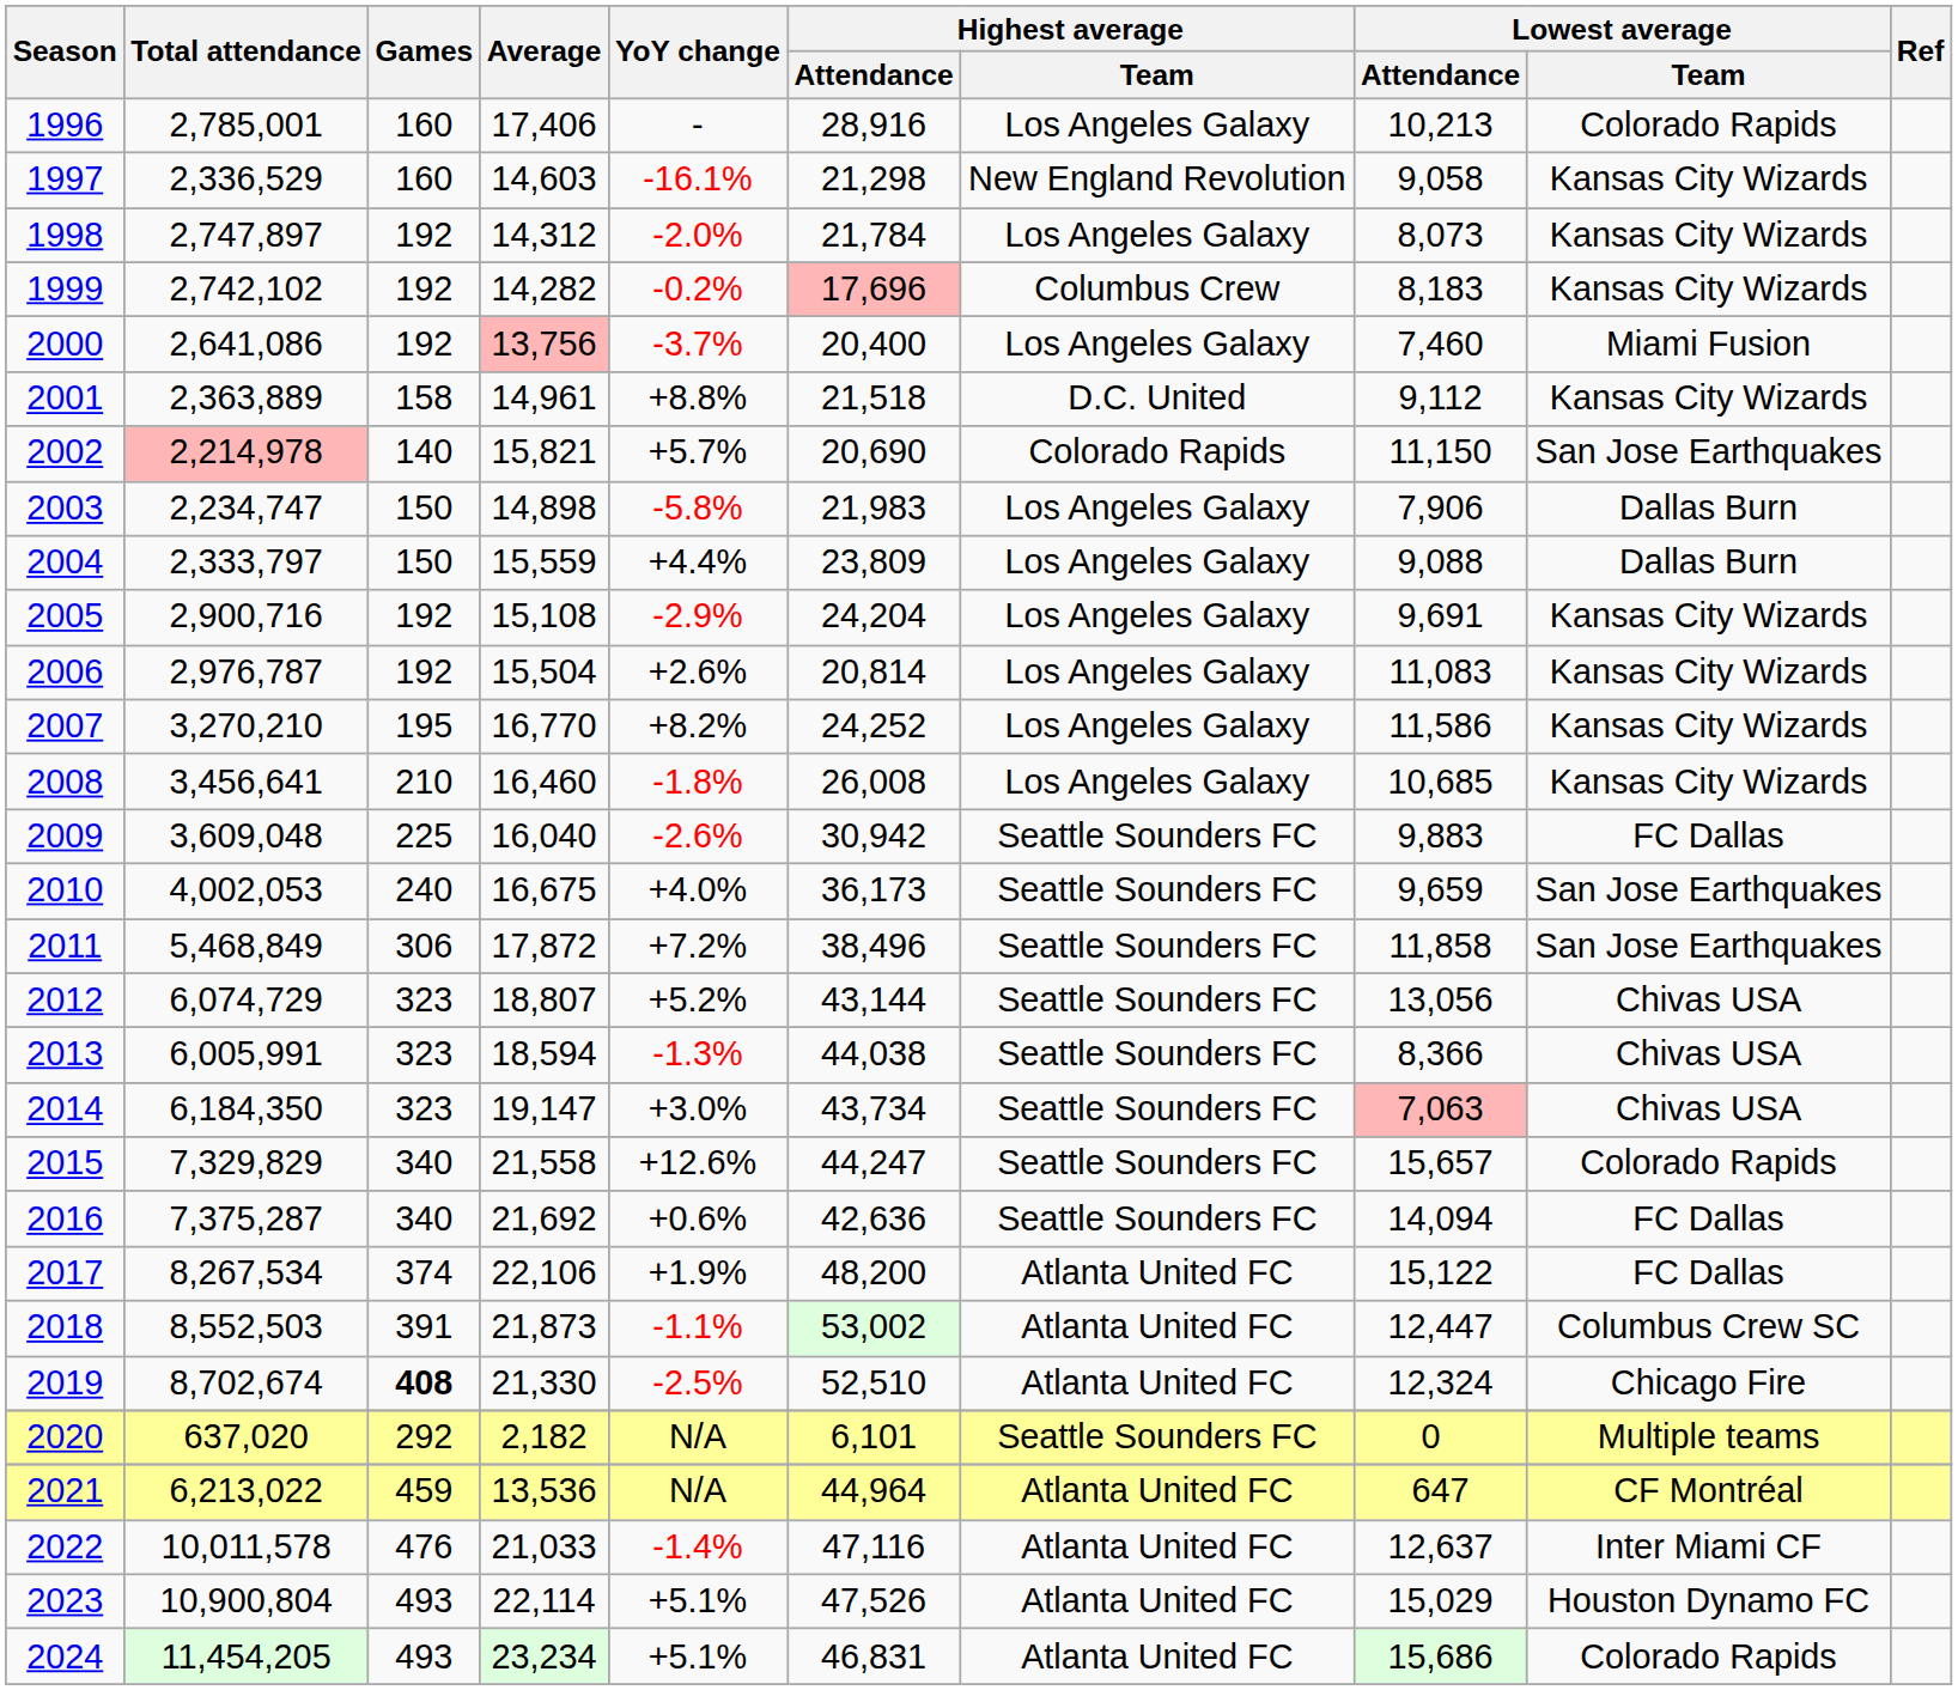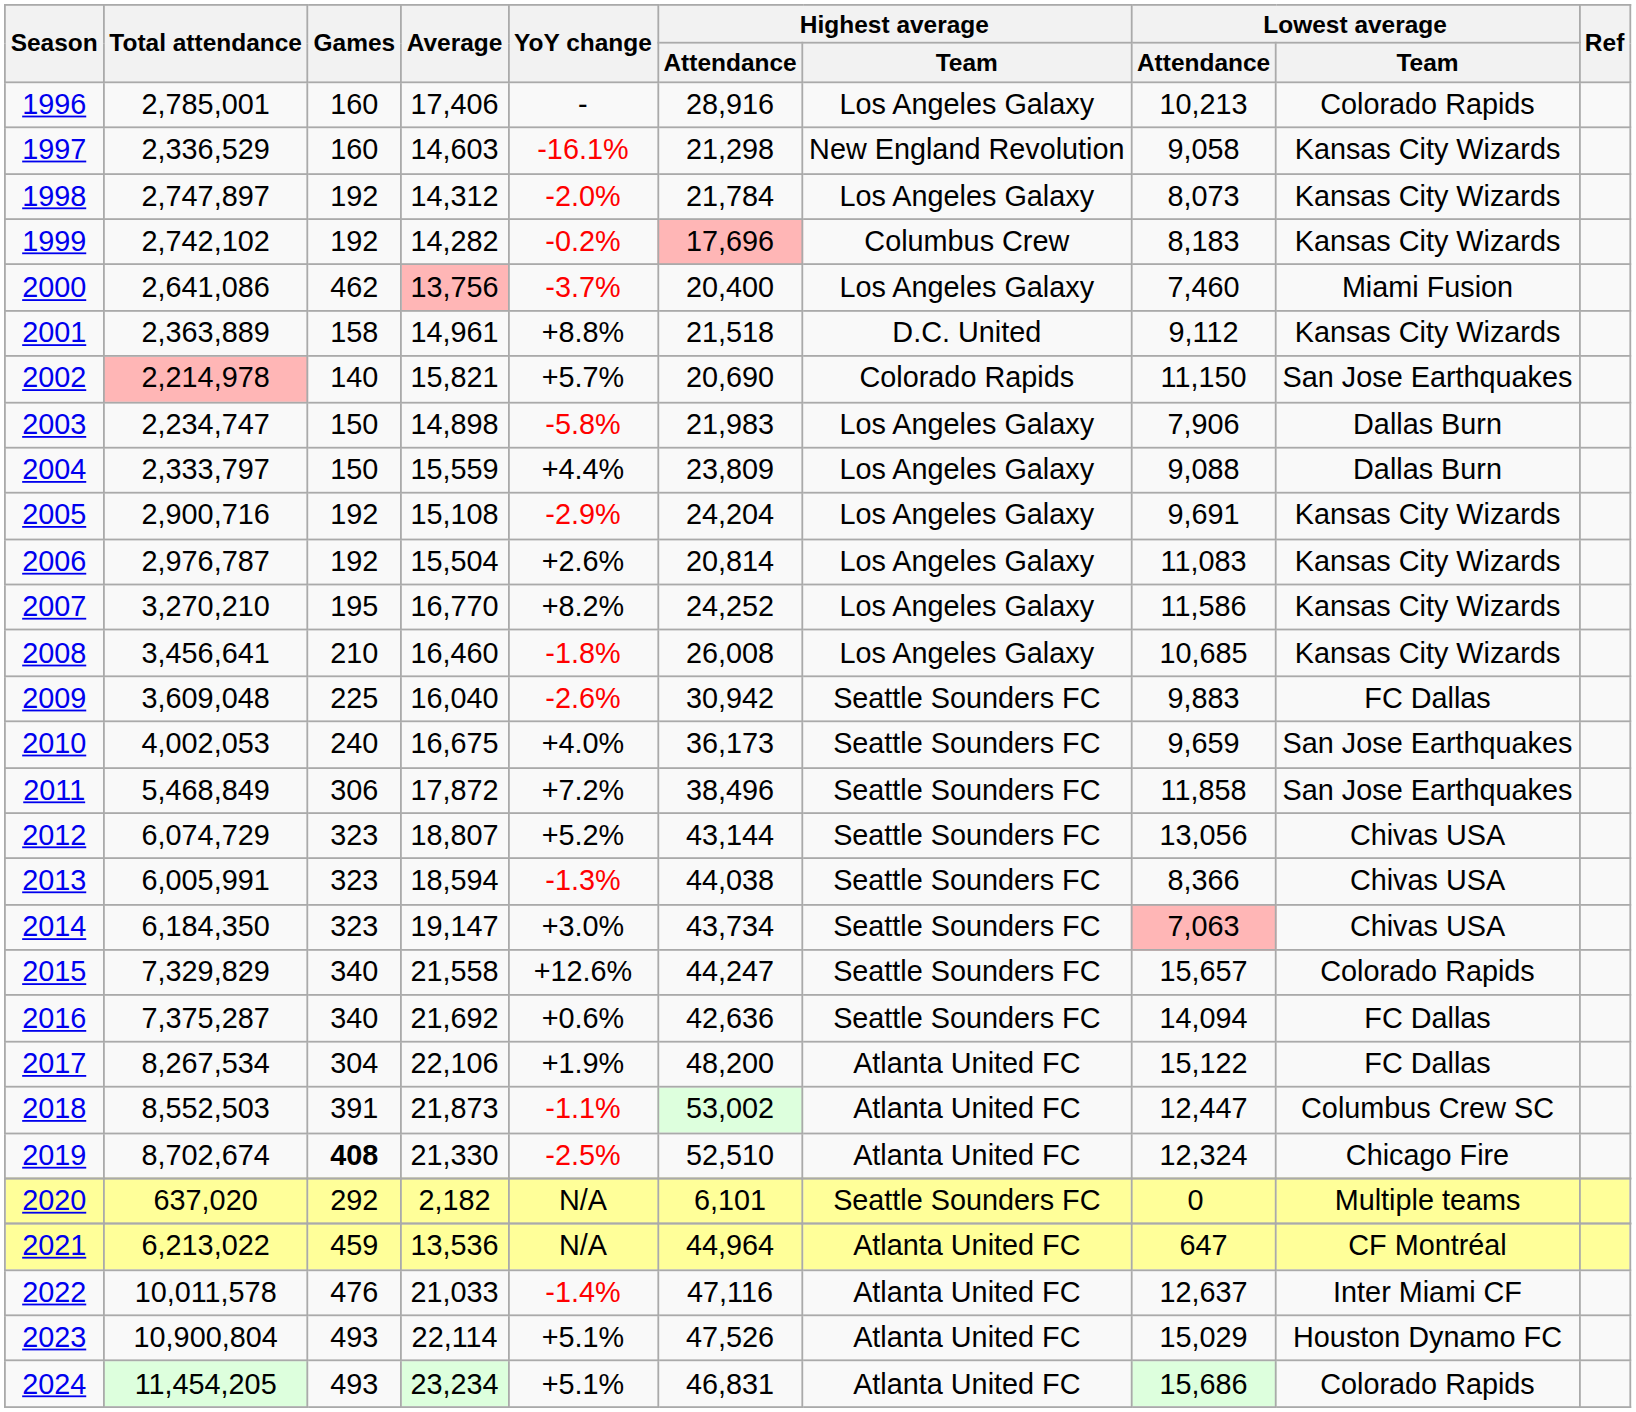 <table class="wikitable sortable" style="text-align:center">
 <tr>
 <th rowspan="2" style=font-size:85%>Season</th>
 <th rowspan="2" style=font-size:85%>Total attendance</th>
 <th rowspan="2" style=font-size:85%>Games</th>
 <th rowspan="2" style=font-size:85%>Average</th>
 <th rowspan="2" style=font-size:85%>YoY change</th>
 <th colspan="2" style=font-size:85%>Highest average</th>
 <th colspan="2" style=font-size:85%>Lowest average</th>
 <th rowspan="2" style=font-size:85% class=unsortable>Ref</th>
 </tr>
 <tr>
 <th style=font-size:85%>Attendance</th>
 <th style=font-size:85% class=unsortable>Team</th>
 <th style=font-size:85%>Attendance</th>
 <th style=font-size:85% class=unsortable>Team</th>
 </tr>
 <tr>
 <td><a href='#'>1996</a></td>
 <td>2,785,001</td>
 <td>160</td>
 <td>17,406</td>
 <td>-</td>
 <td>28,916</td>
 <td>Los Angeles Galaxy</td>
 <td>10,213</td>
 <td>Colorado Rapids</td>
 <td></td>
 </tr>
 <tr>
 <td><a href='#'>1997</a></td>
 <td>2,336,529</td>
 <td>160</td>
 <td>14,603</td>
 <td style="color:red">-16.1%</td>
 <td>21,298</td>
 <td>New England Revolution</td>
 <td>9,058</td>
 <td>Kansas City Wizards</td>
 <td></td>
 </tr>
 <tr>
 <td><a href='#'>1998</a></td>
 <td>2,747,897</td>
 <td>192</td>
 <td>14,312</td>
 <td style="color:red">-2.0%</td>
 <td>21,784</td>
 <td>Los Angeles Galaxy</td>
 <td>8,073</td>
 <td>Kansas City Wizards</td>
 <td></td>
 </tr>
 <tr>
 <td><a href='#'>1999</a></td>
 <td>2,742,102</td>
 <td>192</td>
 <td>14,282</td>
 <td style="color:red">-0.2%</td>
 <td style="background:#ffb6b6;">17,696</td>
 <td>Columbus Crew</td>
 <td>8,183</td>
 <td>Kansas City Wizards</td>
 <td></td>
 </tr>
 <tr>
 <td><a href='#'>2000</a></td>
 <td>2,641,086</td>
-<td>192</td>
+<td>462</td>
 <td style="background:#ffb6b6;">13,756</td>
 <td style="color:red">-3.7%</td>
 <td>20,400</td>
 <td>Los Angeles Galaxy</td>
 <td>7,460</td>
 <td>Miami Fusion</td>
 <td></td>
 </tr>
 <tr>
 <td><a href='#'>2001</a></td>
 <td>2,363,889</td>
 <td>158</td>
 <td>14,961</td>
 <td>+8.8%</td>
 <td>21,518</td>
 <td>D.C. United</td>
 <td>9,112</td>
 <td>Kansas City Wizards</td>
 <td></td>
 </tr>
 <tr>
 <td><a href='#'>2002</a></td>
 <td style="background:#ffb6b6;">2,214,978</td>
 <td>140</td>
 <td>15,821</td>
 <td>+5.7%</td>
 <td>20,690</td>
 <td>Colorado Rapids</td>
 <td>11,150</td>
 <td>San Jose Earthquakes</td>
 <td></td>
 </tr>
 <tr>
 <td><a href='#'>2003</a></td>
 <td>2,234,747</td>
 <td>150</td>
 <td>14,898</td>
 <td style="color:red">-5.8%</td>
 <td>21,983</td>
 <td>Los Angeles Galaxy</td>
 <td>7,906</td>
 <td>Dallas Burn</td>
 <td></td>
 </tr>
 <tr>
 <td><a href='#'>2004</a></td>
 <td>2,333,797</td>
 <td>150</td>
 <td>15,559</td>
 <td>+4.4%</td>
 <td>23,809</td>
 <td>Los Angeles Galaxy</td>
 <td>9,088</td>
 <td>Dallas Burn</td>
 <td></td>
 </tr>
 <tr>
 <td><a href='#'>2005</a></td>
 <td>2,900,716</td>
 <td>192</td>
 <td>15,108</td>
 <td style="color:red">-2.9%</td>
 <td>24,204</td>
 <td>Los Angeles Galaxy</td>
 <td>9,691</td>
 <td>Kansas City Wizards</td>
 <td></td>
 </tr>
 <tr>
 <td><a href='#'>2006</a></td>
 <td>2,976,787</td>
 <td>192</td>
 <td>15,504</td>
 <td>+2.6%</td>
 <td>20,814</td>
 <td>Los Angeles Galaxy</td>
 <td>11,083</td>
 <td>Kansas City Wizards</td>
 <td></td>
 </tr>
 <tr>
 <td><a href='#'>2007</a></td>
 <td>3,270,210</td>
 <td>195</td>
 <td>16,770</td>
 <td>+8.2%</td>
 <td>24,252</td>
 <td>Los Angeles Galaxy</td>
 <td>11,586</td>
 <td>Kansas City Wizards</td>
 <td></td>
 </tr>
 <tr>
 <td><a href='#'>2008</a></td>
 <td>3,456,641</td>
 <td>210</td>
 <td>16,460</td>
 <td style="color:red">-1.8%</td>
 <td>26,008</td>
 <td>Los Angeles Galaxy</td>
 <td>10,685</td>
 <td>Kansas City Wizards</td>
 <td></td>
 </tr>
 <tr>
 <td><a href='#'>2009</a></td>
 <td>3,609,048</td>
 <td>225</td>
 <td>16,040</td>
 <td style="color:red">-2.6%</td>
 <td>30,942</td>
 <td>Seattle Sounders FC</td>
 <td>9,883</td>
 <td>FC Dallas</td>
 <td></td>
 </tr>
 <tr>
 <td><a href='#'>2010</a></td>
 <td>4,002,053</td>
 <td>240</td>
 <td>16,675</td>
 <td>+4.0%</td>
 <td>36,173</td>
 <td>Seattle Sounders FC</td>
 <td>9,659</td>
 <td>San Jose Earthquakes</td>
 <td></td>
 </tr>
 <tr>
 <td><a href='#'>2011</a></td>
 <td>5,468,849</td>
 <td>306</td>
 <td>17,872</td>
 <td>+7.2%</td>
 <td>38,496</td>
 <td>Seattle Sounders FC</td>
 <td>11,858</td>
 <td>San Jose Earthquakes</td>
 <td></td>
 </tr>
 <tr>
 <td><a href='#'>2012</a></td>
 <td>6,074,729</td>
 <td>323</td>
 <td>18,807</td>
 <td>+5.2%</td>
 <td>43,144</td>
 <td>Seattle Sounders FC</td>
 <td>13,056</td>
 <td>Chivas USA</td>
 <td></td>
 </tr>
 <tr>
 <td><a href='#'>2013</a></td>
 <td>6,005,991</td>
 <td>323</td>
 <td>18,594</td>
 <td style="color:red">-1.3%</td>
 <td>44,038</td>
 <td>Seattle Sounders FC</td>
 <td>8,366</td>
 <td>Chivas USA</td>
 <td></td>
 </tr>
 <tr>
 <td><a href='#'>2014</a></td>
 <td>6,184,350</td>
 <td>323</td>
 <td>19,147</td>
 <td>+3.0%</td>
 <td>43,734</td>
 <td>Seattle Sounders FC</td>
 <td style="background:#ffb6b6;">7,063</td>
 <td>Chivas USA</td>
 <td></td>
 </tr>
 <tr>
 <td><a href='#'>2015</a></td>
 <td>7,329,829</td>
 <td>340</td>
 <td>21,558</td>
 <td>+12.6%</td>
 <td>44,247</td>
 <td>Seattle Sounders FC</td>
 <td>15,657</td>
 <td>Colorado Rapids</td>
 <td></td>
 </tr>
 <tr>
 <td><a href='#'>2016</a></td>
 <td>7,375,287</td>
 <td>340</td>
 <td>21,692</td>
 <td>+0.6%</td>
 <td>42,636</td>
 <td>Seattle Sounders FC</td>
 <td>14,094</td>
 <td>FC Dallas</td>
 <td></td>
 </tr>
 <tr>
 <td><a href='#'>2017</a></td>
 <td>8,267,534</td>
-<td>374</td>
+<td>304</td>
 <td>22,106</td>
 <td>+1.9%</td>
 <td>48,200</td>
 <td>Atlanta United FC</td>
 <td>15,122</td>
 <td>FC Dallas</td>
 <td></td>
 </tr>
 <tr>
 <td><a href='#'>2018</a></td>
 <td>8,552,503</td>
 <td>391</td>
 <td>21,873</td>
 <td style="color:red">-1.1%</td>
 <td style="background:#dfd;">53,002</td>
 <td>Atlanta United FC</td>
 <td>12,447</td>
 <td>Columbus Crew SC</td>
 <td></td>
 </tr>
 <tr>
 <td><a href='#'>2019</a></td>
 <td>8,702,674</td>
 <td><strong>408</strong></td>
 <td>21,330</td>
 <td style="color:red">-2.5%</td>
 <td>52,510</td>
 <td>Atlanta United FC</td>
 <td>12,324</td>
 <td>Chicago Fire</td>
 <td></td>
 </tr>
 <tr>
 </tr>
 <tr style="background:#ff9;">
 <td><a href='#'>2020</a></td>
 <td>637,020</td>
 <td>292</td>
 <td>2,182</td>
 <td>N/A</td>
 <td>6,101</td>
 <td>Seattle Sounders FC</td>
 <td>0  </td>
 <td>Multiple teams</td>
 <td></td>
 </tr>
 <tr>
 </tr>
 <tr style="background:#ff9;">
 <td><a href='#'>2021</a></td>
 <td>6,213,022</td>
 <td>459</td>
 <td>13,536</td>
 <td>N/A</td>
 <td>44,964</td>
 <td>Atlanta United FC</td>
 <td>647</td>
 <td>CF Montréal</td>
 <td></td>
 </tr>
 <tr>
 <td><a href='#'>2022</a></td>
 <td>10,011,578</td>
 <td>476</td>
 <td>21,033</td>
 <td style="color:red">-1.4%</td>
 <td>47,116</td>
 <td>Atlanta United FC</td>
 <td>12,637</td>
 <td>Inter Miami CF</td>
 <td></td>
 </tr>
 <tr>
 <td><a href='#'>2023</a></td>
 <td>10,900,804</td>
 <td>493</td>
 <td>22,114</td>
 <td>+5.1%</td>
 <td>47,526</td>
 <td>Atlanta United FC</td>
 <td>15,029</td>
 <td>Houston Dynamo FC</td>
 <td></td>
 </tr>
 <tr>
 <td><a href='#'>2024</a></td>
 <td style="background:#dfd;">11,454,205</td>
 <td>493</td>
 <td style="background:#dfd;">23,234</td>
 <td>+5.1%</td>
 <td>46,831</td>
 <td>Atlanta United FC</td>
 <td style="background:#dfd;">15,686</td>
 <td>Colorado Rapids</td>
 <td></td>
 </tr>
 </table>
